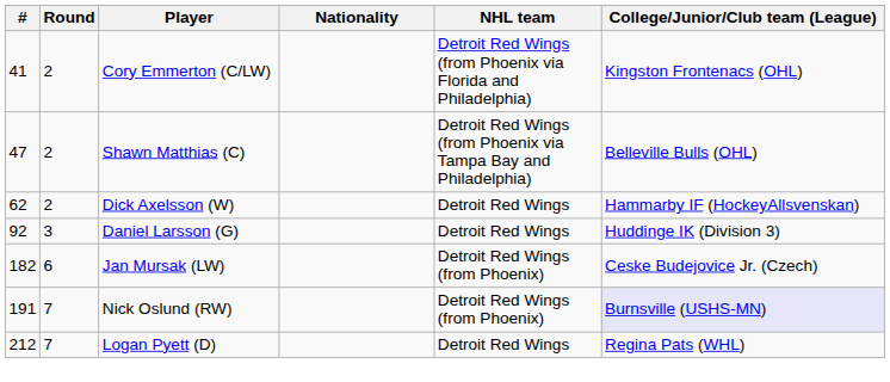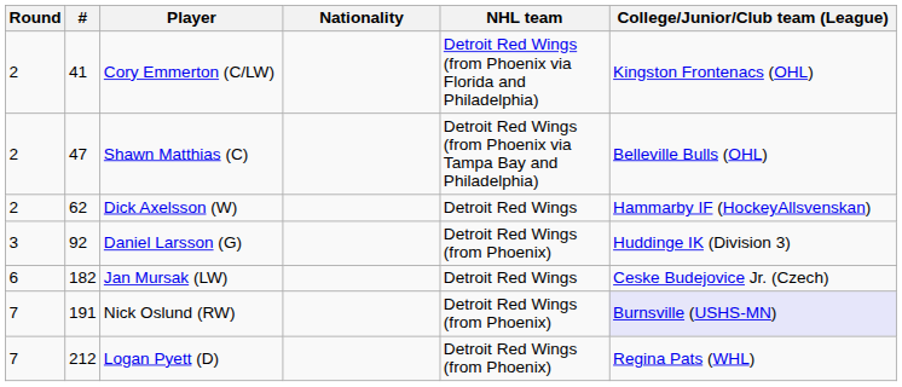 <table class="wikitable">
 <tr>
+<th bgcolor="#DDDDFF" width="2.75%">Round</th>
 <th bgcolor="#DDDDFF" width="2.75%">#</th>
-<th bgcolor="#DDDDFF" width="2.75%">Round</th>
 <th bgcolor="#DDDDFF" width="22.0%">Player</th>
 <th bgcolor="#DDDDFF" width="18.5%">Nationality</th>
 <th bgcolor="#DDDDFF" width="20.0%">NHL team</th>
 <th bgcolor="#DDDDFF" width="100.0%">College/Junior/Club team (League)</th>
 </tr>
 <tr>
+<td>2</td>
 <td>41</td>
-<td>2</td>
 <td><a href='#'>Cory Emmerton</a> (C/LW)</td>
 <td></td>
 <td><a href='#'>Detroit Red Wings</a><br> (from Phoenix via Florida and Philadelphia)</td>
 <td><a href='#'>Kingston Frontenacs</a> (<a href='#'>OHL</a>)</td>
 </tr>
 <tr>
+<td>2</td>
 <td>47</td>
-<td>2</td>
 <td><a href='#'>Shawn Matthias</a>  (C)</td>
 <td></td>
 <td>Detroit Red Wings<br> (from Phoenix via Tampa Bay and Philadelphia)</td>
 <td><a href='#'>Belleville Bulls</a>  (<a href='#'>OHL</a>)</td>
 </tr>
 <tr>
+<td>2</td>
 <td>62</td>
-<td>2</td>
 <td><a href='#'>Dick Axelsson</a> (W)</td>
 <td></td>
 <td>Detroit Red Wings</td>
 <td><a href='#'>Hammarby IF</a> (<a href='#'>HockeyAllsvenskan</a>)</td>
 </tr>
 <tr>
+<td>3</td>
 <td>92</td>
-<td>3</td>
 <td><a href='#'>Daniel Larsson</a> (G)</td>
 <td></td>
-<td>Detroit Red Wings</td>
+<td>Detroit Red Wings<br> (from Phoenix)</td>
 <td><a href='#'>Huddinge IK</a> (Division 3)</td>
 </tr>
 <tr>
+<td>6</td>
 <td>182</td>
-<td>6</td>
 <td><a href='#'>Jan Mursak</a> (LW)</td>
 <td></td>
-<td>Detroit Red Wings<br> (from Phoenix)</td>
+<td>Detroit Red Wings</td>
 <td><a href='#'>Ceske Budejovice</a> Jr. (Czech)</td>
 </tr>
 <tr>
+<td>7</td>
 <td>191</td>
-<td>7</td>
 <td>Nick Oslund (RW)</td>
 <td></td>
 <td>Detroit Red Wings<br> (from Phoenix)</td>
 <td style="background: lavender;"><a href='#'>Burnsville</a> (<a href='#'>USHS-MN</a>)</td>
 </tr>
 <tr>
+<td>7</td>
 <td>212</td>
-<td>7</td>
 <td><a href='#'>Logan Pyett</a> (D)</td>
 <td></td>
-<td>Detroit Red Wings</td>
+<td>Detroit Red Wings<br> (from Phoenix)</td>
 <td><a href='#'>Regina Pats</a> (<a href='#'>WHL</a>)</td>
 </tr>
 </table>
